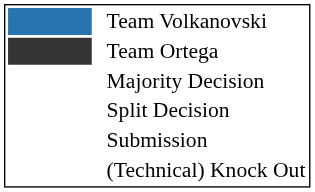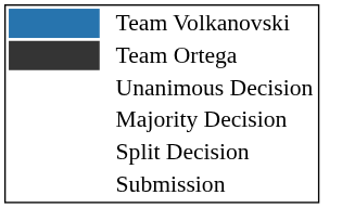 <table style="border:1px solid black;" align="left">
 <tr>
 <td style="background:#2774AE; width:40px;"></td>
 <td> </td>
 <td>Team Volkanovski</td>
 </tr>
 <tr>
 <td style="background:#343434; width:40px;"></td>
 <td> </td>
 <td>Team Ortega</td>
+</tr>
+<tr>
+<td style="width:60px;"></td>
+<td> </td>
+<td>Unanimous Decision</td>
 </tr>
 <tr>
 <td style="width:60px;"></td>
 <td> </td>
 <td>Majority Decision</td>
 </tr>
 <tr>
 <td style="width:60px;"></td>
 <td> </td>
 <td>Split Decision</td>
 </tr>
 <tr>
 <td style="width:60px;"></td>
 <td> </td>
 <td>Submission</td>
 </tr>
-<tr>
-<td style="width:60px;"></td>
-<td> </td>
-<td>(Technical) Knock Out</td>
-</tr>
 </table>
